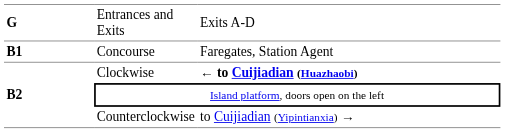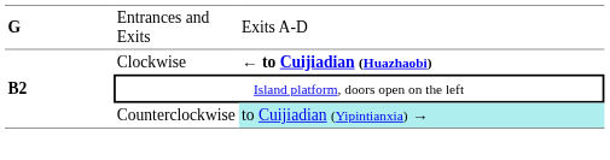 <table cellspacing=0 cellpadding=3>
 <tr>
 <td style="border-top:solid 1px gray;border-bottom:solid 1px gray;" width=100><strong>G</strong></td>
 <td style="border-top:solid 1px gray;border-bottom:solid 1px gray;" width=100>Entrances and Exits</td>
 <td style="border-top:solid 1px gray;border-bottom:solid 1px gray;" width=350>Exits A-D</td>
-</tr>
-<tr>
-<td style="border-top:solid 0px gray;border-bottom:solid 1px gray;" width=100><strong>B1</strong></td>
-<td style="border-top:solid 0px gray;border-bottom:solid 1px gray;" width=100>Concourse</td>
-<td style="border-top:solid 0px gray;border-bottom:solid 1px gray;" width=350>Faregates, Station Agent</td>
 </tr>
 <tr>
 <td style="border-bottom:solid 1px gray;" rowspan=3><strong>B2</strong></td>
 <td>Clockwise</td>
 <td><strong>←  to <a href='#'>Cuijiadian</a> <small>(<a href='#'>Huazhaobi</a>)</small></strong></td>
 </tr>
 <tr>
 <td style="border-right:solid 2px black;border-left:solid 2px black;border-top:solid 2px black;border-bottom:solid 2px black;text-align:center;" colspan=2><small><a href='#'>Island platform</a>, doors open on the left</small></td>
 </tr>
 <tr>
 <td style="border-bottom:solid 1px gray;">Counterclockwise</td>
-<td style="border-bottom:solid 1px gray;">  to <a href='#'>Cuijiadian</a> <small>(<a href='#'>Yipintianxia</a>)</small> →</td>
+<td style="background: paleturquoise; border-bottom:solid 1px gray;">  to <a href='#'>Cuijiadian</a> <small>(<a href='#'>Yipintianxia</a>)</small> →</td>
 </tr>
 </table>
